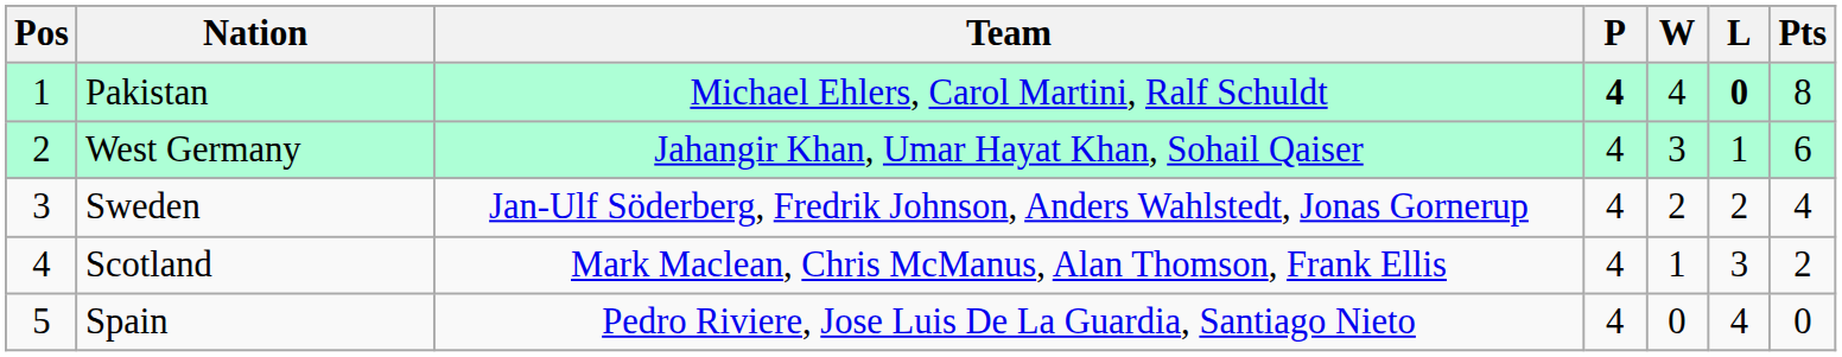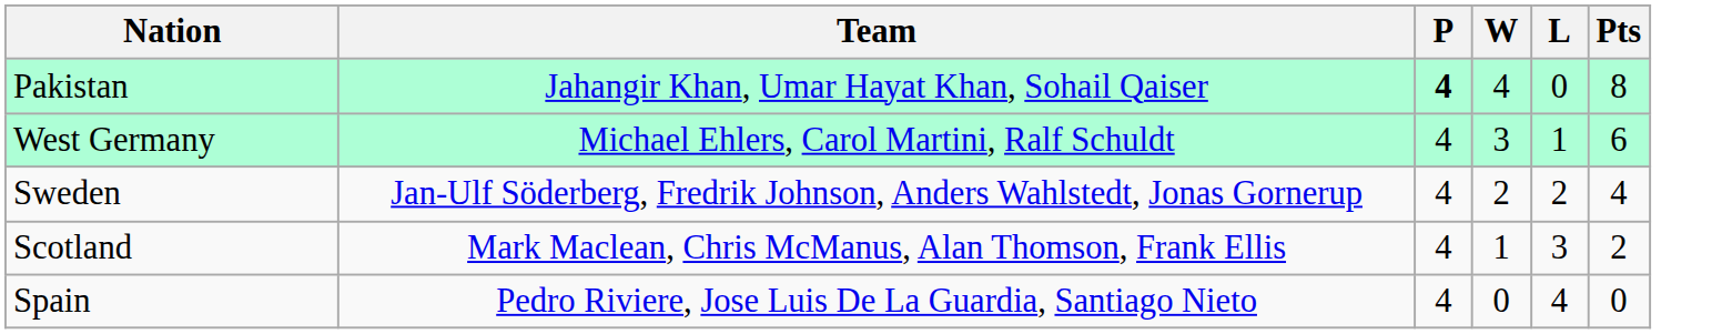 <table class="wikitable" style="font-size: 100%">
 <tr>
-<th width=20>Pos</th>
 <th width=150>Nation</th>
 <th width=500>Team</th>
 <th width=20>P</th>
 <th width=20>W</th>
 <th width=20>L</th>
 <th width=20>Pts</th>
 </tr>
 <tr align=center style="background: #ADFFD6;">
-<td>1</td>
 <td align="left"> Pakistan</td>
-<td><a href='#'>Michael Ehlers</a>, <a href='#'>Carol Martini</a>, <a href='#'>Ralf Schuldt</a></td>
+<td><a href='#'>Jahangir Khan</a>, <a href='#'>Umar Hayat Khan</a>, <a href='#'>Sohail Qaiser</a></td>
 <td><strong>4</strong></td>
 <td>4</td>
-<td><strong>0</strong></td>
+<td>0</td>
 <td>8</td>
 </tr>
 <tr align=center style="background: #ADFFD6;">
-<td>2</td>
 <td align="left"> West Germany</td>
-<td><a href='#'>Jahangir Khan</a>, <a href='#'>Umar Hayat Khan</a>, <a href='#'>Sohail Qaiser</a></td>
+<td><a href='#'>Michael Ehlers</a>, <a href='#'>Carol Martini</a>, <a href='#'>Ralf Schuldt</a></td>
 <td>4</td>
 <td>3</td>
 <td>1</td>
 <td>6</td>
 </tr>
 <tr align=center>
-<td>3</td>
 <td align="left"> Sweden</td>
 <td><a href='#'>Jan-Ulf Söderberg</a>, <a href='#'>Fredrik Johnson</a>, <a href='#'>Anders Wahlstedt</a>, <a href='#'>Jonas Gornerup</a></td>
 <td>4</td>
 <td>2</td>
 <td>2</td>
 <td>4</td>
 </tr>
 <tr align=center>
-<td>4</td>
 <td align="left"> Scotland</td>
 <td><a href='#'>Mark Maclean</a>, <a href='#'>Chris McManus</a>, <a href='#'>Alan Thomson</a>, <a href='#'>Frank Ellis</a></td>
 <td>4</td>
 <td>1</td>
 <td>3</td>
 <td>2</td>
 </tr>
 <tr align=center>
-<td>5</td>
 <td align="left"> Spain</td>
 <td><a href='#'>Pedro Riviere</a>, <a href='#'>Jose Luis De La Guardia</a>, <a href='#'>Santiago Nieto</a></td>
 <td>4</td>
 <td>0</td>
 <td>4</td>
 <td>0</td>
 </tr>
 </table>
